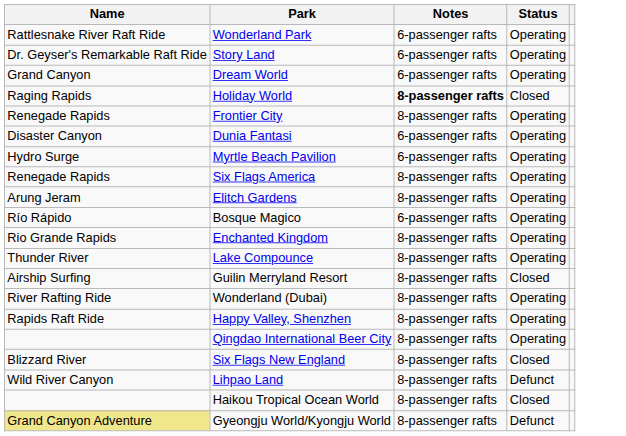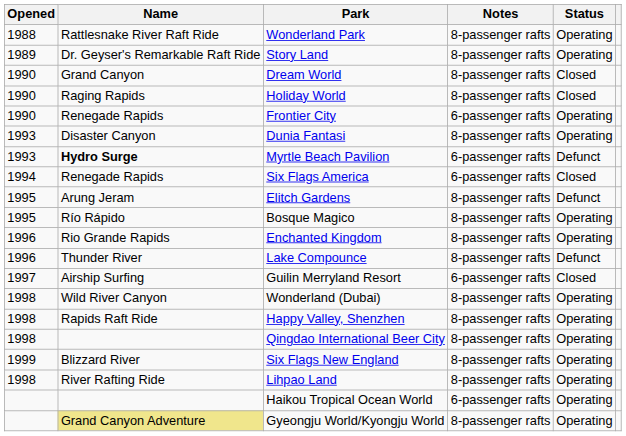 <table class="wikitable sortable">
 <tr>
+<th>Opened</th>
 <th>Name</th>
 <th>Park</th>
 <th>Notes</th>
 <th>Status</th>
 <th class="unsortable"></th>
 </tr>
 <tr>
+<td>1988</td>
 <td>Rattlesnake River Raft Ride</td>
 <td><a href='#'>Wonderland Park</a></td>
+<td>8-passenger rafts</td>
+<td>Operating</td>
+<td></td>
+</tr>
+<tr>
+<td>1989</td>
+<td>Dr. Geyser's Remarkable Raft Ride</td>
+<td><a href='#'>Story Land</a></td>
+<td>8-passenger rafts</td>
+<td>Operating</td>
+<td></td>
+</tr>
+<tr>
+<td>1990</td>
+<td>Grand Canyon</td>
+<td><a href='#'>Dream World</a></td>
+<td>8-passenger rafts</td>
+<td>Closed</td>
+<td></td>
+</tr>
+<tr>
+<td>1990</td>
+<td>Raging Rapids</td>
+<td><a href='#'>Holiday World</a></td>
+<td>8-passenger rafts</td>
+<td>Closed</td>
+<td></td>
+</tr>
+<tr>
+<td>1990</td>
+<td>Renegade Rapids</td>
+<td><a href='#'>Frontier City</a></td>
 <td>6-passenger rafts</td>
 <td>Operating</td>
 <td></td>
 </tr>
 <tr>
-<td>Dr. Geyser's Remarkable Raft Ride</td>
-<td><a href='#'>Story Land</a></td>
-<td>6-passenger rafts</td>
-<td>Operating</td>
-<td></td>
-</tr>
-<tr>
-<td>Grand Canyon</td>
-<td><a href='#'>Dream World</a></td>
-<td>6-passenger rafts</td>
-<td>Operating</td>
-<td></td>
-</tr>
-<tr>
-<td>Raging Rapids</td>
-<td><a href='#'>Holiday World</a></td>
-<td><strong>8-passenger rafts</strong></td>
-<td>Closed</td>
-<td></td>
-</tr>
-<tr>
-<td>Renegade Rapids</td>
-<td><a href='#'>Frontier City</a></td>
+<td>1993</td>
+<td>Disaster Canyon</td>
+<td><a href='#'>Dunia Fantasi</a></td>
 <td>8-passenger rafts</td>
 <td>Operating</td>
 <td></td>
 </tr>
 <tr>
-<td>Disaster Canyon</td>
-<td><a href='#'>Dunia Fantasi</a></td>
+<td>1993</td>
+<td><strong>Hydro Surge</strong></td>
+<td><a href='#'>Myrtle Beach Pavilion</a></td>
 <td>6-passenger rafts</td>
-<td>Operating</td>
+<td>Defunct</td>
 <td></td>
 </tr>
 <tr>
-<td>Hydro Surge</td>
-<td><a href='#'>Myrtle Beach Pavilion</a></td>
+<td>1994</td>
+<td>Renegade Rapids</td>
+<td><a href='#'>Six Flags America</a></td>
 <td>6-passenger rafts</td>
-<td>Operating</td>
+<td>Closed</td>
 <td></td>
 </tr>
 <tr>
-<td>Renegade Rapids</td>
-<td><a href='#'>Six Flags America</a></td>
+<td>1995</td>
+<td>Arung Jeram</td>
+<td><a href='#'>Elitch Gardens</a></td>
+<td>8-passenger rafts</td>
+<td>Defunct</td>
+<td></td>
+</tr>
+<tr>
+<td>1995</td>
+<td>Río Rápido</td>
+<td>Bosque Magico</td>
 <td>8-passenger rafts</td>
 <td>Operating</td>
 <td></td>
 </tr>
 <tr>
-<td>Arung Jeram</td>
-<td><a href='#'>Elitch Gardens</a></td>
-<td>8-passenger rafts</td>
-<td>Operating</td>
-<td></td>
-</tr>
-<tr>
-<td>Río Rápido</td>
-<td>Bosque Magico</td>
-<td>6-passenger rafts</td>
-<td>Operating</td>
-<td></td>
-</tr>
-<tr>
+<td>1996</td>
 <td>Rio Grande Rapids</td>
 <td><a href='#'>Enchanted Kingdom</a></td>
 <td>8-passenger rafts</td>
 <td>Operating</td>
 <td></td>
 </tr>
 <tr>
+<td>1996</td>
 <td>Thunder River</td>
 <td><a href='#'>Lake Compounce</a></td>
 <td>8-passenger rafts</td>
-<td>Operating</td>
+<td>Defunct</td>
 <td></td>
 </tr>
 <tr>
+<td>1997</td>
 <td>Airship Surfing</td>
 <td>Guilin Merryland Resort</td>
-<td>8-passenger rafts</td>
+<td>6-passenger rafts</td>
 <td>Closed</td>
 <td></td>
 </tr>
 <tr>
-<td>River Rafting Ride</td>
+<td>1998</td>
+<td>Wild River Canyon</td>
 <td>Wonderland (Dubai)</td>
 <td>8-passenger rafts</td>
 <td>Operating</td>
 <td></td>
 </tr>
 <tr>
+<td>1998</td>
 <td>Rapids Raft Ride</td>
 <td><a href='#'>Happy Valley, Shenzhen</a></td>
 <td>8-passenger rafts</td>
 <td>Operating</td>
 <td></td>
 </tr>
 <tr>
+<td>1998</td>
 <td></td>
 <td><a href='#'>Qingdao International Beer City</a></td>
 <td>8-passenger rafts</td>
 <td>Operating</td>
 <td></td>
 </tr>
 <tr>
+<td>1999</td>
 <td>Blizzard River</td>
 <td><a href='#'>Six Flags New England</a></td>
 <td>8-passenger rafts</td>
-<td>Closed</td>
+<td>Operating</td>
 <td></td>
 </tr>
 <tr>
-<td>Wild River Canyon</td>
+<td>1998</td>
+<td>River Rafting Ride</td>
 <td><a href='#'>Lihpao Land</a></td>
 <td>8-passenger rafts</td>
-<td>Defunct</td>
+<td>Operating</td>
 <td></td>
 </tr>
 <tr>
 <td></td>
+<td></td>
 <td>Haikou Tropical Ocean World</td>
-<td>8-passenger rafts</td>
-<td>Closed</td>
+<td>6-passenger rafts</td>
+<td>Operating</td>
 <td></td>
 </tr>
 <tr>
+<td></td>
 <td style="background: khaki;">Grand Canyon Adventure</td>
 <td>Gyeongju World/Kyongju World</td>
 <td>8-passenger rafts</td>
-<td>Defunct</td>
+<td>Operating</td>
 <td></td>
 </tr>
 </table>
